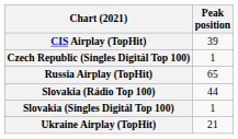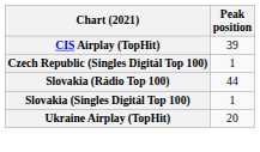 <table class="wikitable plainrowheaders sortable" style="text-align:center">
 <tr>
 <th scope="col">Chart (2021)</th>
 <th scope="col">Peak<br>position</th>
 </tr>
 <tr>
 <th scope="row"><a href='#'>CIS</a> Airplay (TopHit)</th>
 <td>39</td>
 </tr>
 <tr>
 <th scope="row">Czech Republic (Singles Digitál Top 100)</th>
 <td>1</td>
 </tr>
 <tr>
-<th scope="row">Russia Airplay (TopHit)</th>
-<td>65</td>
-</tr>
-<tr>
 <th scope="row">Slovakia (Rádio Top 100)</th>
 <td>44</td>
 </tr>
 <tr>
 <th scope="row">Slovakia (Singles Digitál Top 100)</th>
 <td>1</td>
 </tr>
 <tr>
 <th scope="row">Ukraine Airplay (TopHit)</th>
-<td>21</td>
+<td>20</td>
 </tr>
 </table>
